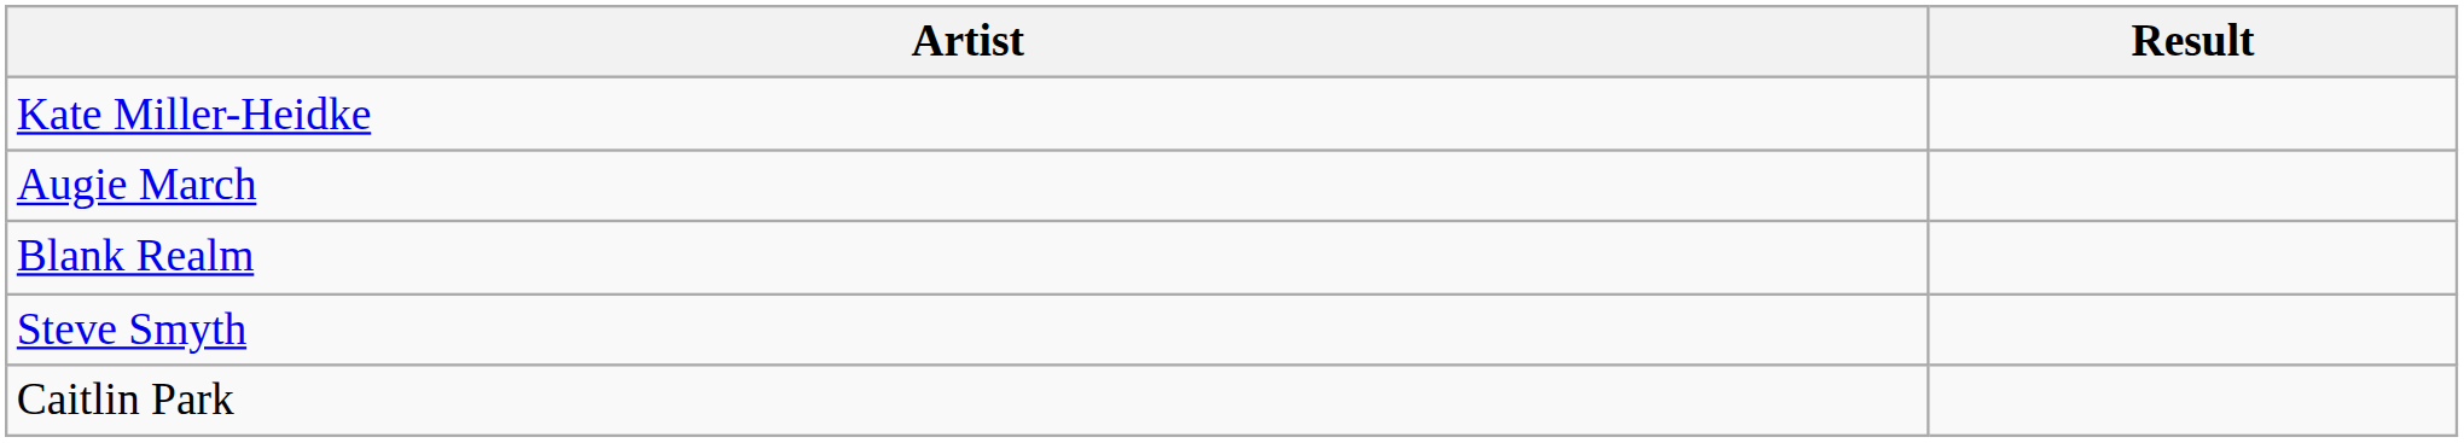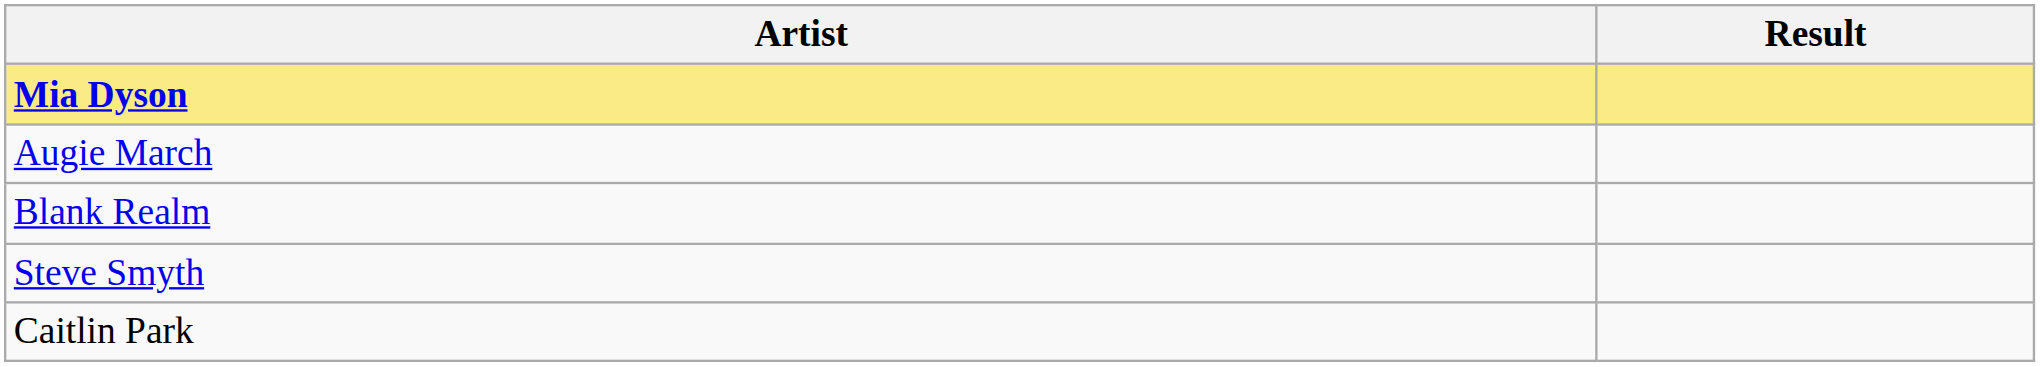 <table class="sortable wikitable">
 <tr>
 <th width="19%">Artist</th>
 <th width="5%">Result</th>
 </tr>
-<tr>
-<td><a href='#'>Kate Miller-Heidke</a></td>
+<tr style="background:#FAEB86">
+<td><strong><a href='#'>Mia Dyson</a></strong></td>
 <td></td>
 </tr>
 <tr>
 <td><a href='#'>Augie March</a></td>
 <td></td>
 </tr>
 <tr>
 <td><a href='#'>Blank Realm</a></td>
 <td></td>
 </tr>
 <tr>
 <td><a href='#'>Steve Smyth</a></td>
 <td></td>
 </tr>
 <tr>
 <td>Caitlin Park</td>
 <td></td>
 </tr>
 </table>
